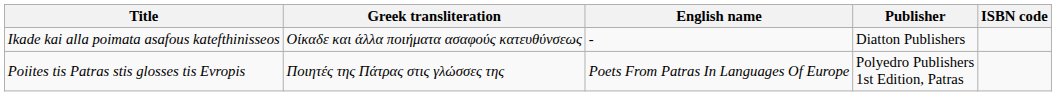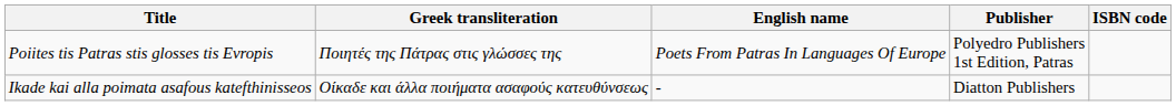 <table class="wikitable">
 <tr>
 <th>Title</th>
 <th>Greek  transliteration</th>
 <th>English name</th>
 <th>Publisher</th>
 <th>ISBN code</th>
 </tr>
 <tr>
+<td><em>Poiites tis Patras stis glosses tis Evropis</em></td>
+<td><em>Ποιητές της Πάτρας στις γλώσσες της</em></td>
+<td><em>Poets From Patras In Languages Of Europe</em></td>
+<td>Polyedro Publishers<br>1st Edition, Patras</td>
+<td></td>
+</tr>
+<tr>
 <td><em>Ikade kai alla poimata asafous katefthinisseos</em></td>
 <td><em>Οίκαδε και άλλα ποιήματα ασαφούς κατευθύνσεως</em></td>
 <td>-</td>
 <td>Diatton Publishers</td>
 <td></td>
 </tr>
-<tr>
-<td><em>Poiites tis Patras stis glosses tis Evropis</em></td>
-<td><em>Ποιητές της Πάτρας στις γλώσσες της</em></td>
-<td><em>Poets From Patras In Languages Of Europe</em></td>
-<td>Polyedro Publishers<br>1st Edition, Patras</td>
-<td></td>
-</tr>
 </table>
